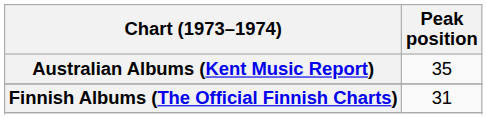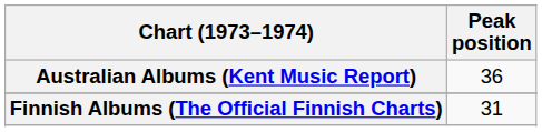 <table class="wikitable sortable plainrowheaders" style="text-align:center">
 <tr>
 <th scope="col">Chart (1973–1974)</th>
 <th scope="col">Peak<br>position</th>
 </tr>
 <tr>
 <th scope="row">Australian Albums (<a href='#'>Kent Music Report</a>)</th>
-<td align="center">35</td>
+<td align="center">36</td>
 </tr>
 <tr>
 </tr>
 <tr>
 <th scope="row">Finnish Albums (<a href='#'>The Official Finnish Charts</a>)</th>
 <td align="center">31</td>
 </tr>
 <tr>
 </tr>
 <tr>
 </tr>
 </table>
